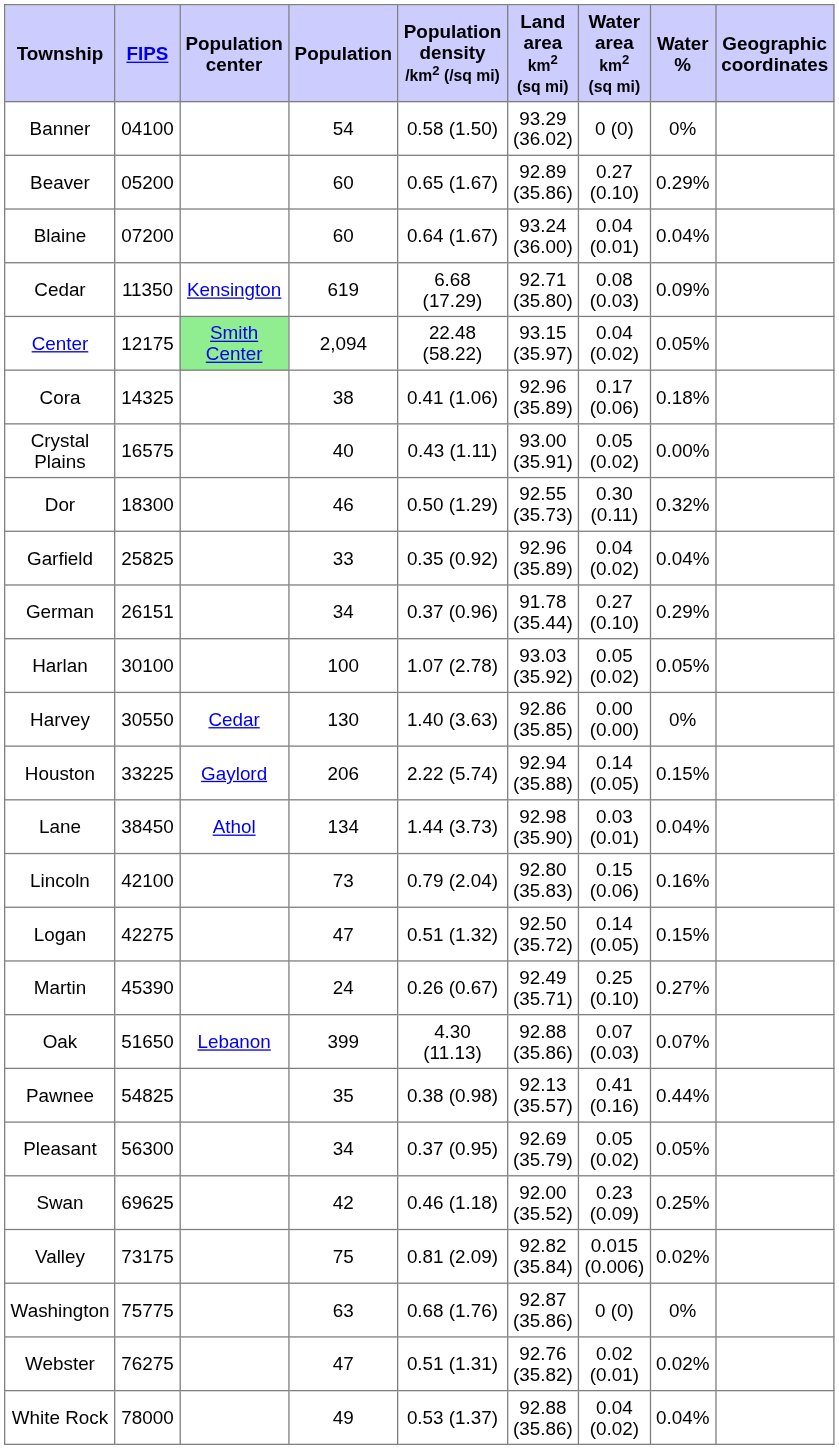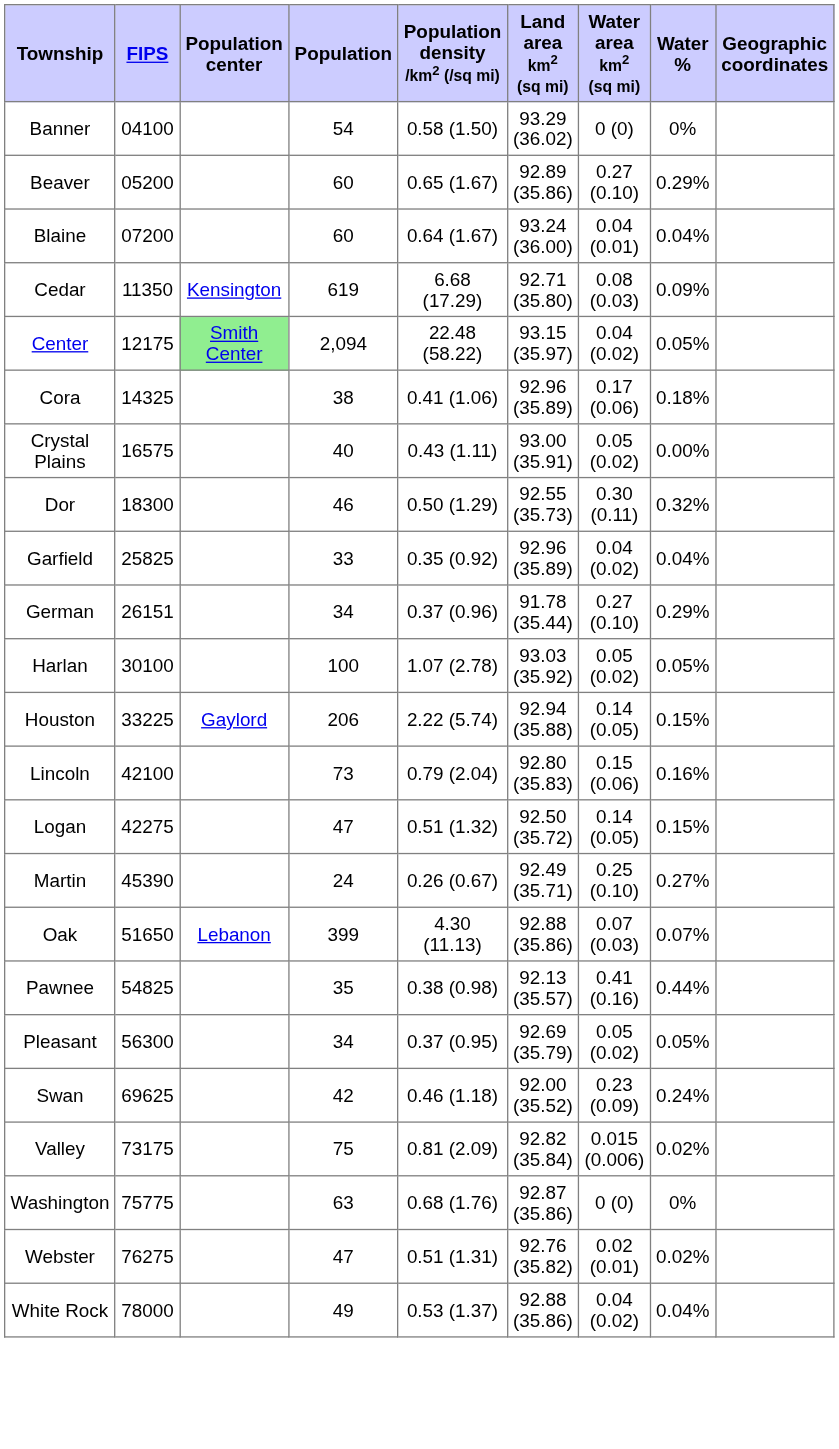 <table class="toccolours" border=1 cellspacing=0 cellpadding=4 style="text-align:center; border-collapse:collapse; font-size:90%;">
 <tr style="background:#ccccff">
 <th>Township</th>
 <th><a href='#'>FIPS</a></th>
 <th>Population<br>center</th>
 <th>Population</th>
 <th>Population<br>density<br><small>/km<sup>2</sup> (/sq mi)</small></th>
 <th>Land area<br><small>km<sup>2</sup> (sq mi)</small></th>
 <th>Water area<br><small>km<sup>2</sup> (sq mi)</small></th>
 <th>Water %</th>
 <th>Geographic coordinates</th>
 </tr>
 <tr>
 <td>Banner</td>
 <td>04100</td>
 <td></td>
 <td>54</td>
 <td>0.58 (1.50)</td>
 <td>93.29 (36.02)</td>
 <td>0 (0)</td>
 <td>0%</td>
 <td></td>
 </tr>
 <tr>
 <td>Beaver</td>
 <td>05200</td>
 <td></td>
 <td>60</td>
 <td>0.65 (1.67)</td>
 <td>92.89 (35.86)</td>
 <td>0.27 (0.10)</td>
 <td>0.29%</td>
 <td></td>
 </tr>
 <tr>
 <td>Blaine</td>
 <td>07200</td>
 <td></td>
 <td>60</td>
 <td>0.64 (1.67)</td>
 <td>93.24 (36.00)</td>
 <td>0.04 (0.01)</td>
 <td>0.04%</td>
 <td></td>
 </tr>
 <tr>
 <td>Cedar</td>
 <td>11350</td>
 <td><a href='#'>Kensington</a></td>
 <td>619</td>
 <td>6.68 (17.29)</td>
 <td>92.71 (35.80)</td>
 <td>0.08 (0.03)</td>
 <td>0.09%</td>
 <td></td>
 </tr>
 <tr>
 <td><a href='#'>Center</a></td>
 <td>12175</td>
 <td style="background: lightgreen;"><a href='#'>Smith Center</a></td>
 <td>2,094</td>
 <td>22.48 (58.22)</td>
 <td>93.15 (35.97)</td>
 <td>0.04 (0.02)</td>
 <td>0.05%</td>
 <td></td>
 </tr>
 <tr>
 <td>Cora</td>
 <td>14325</td>
 <td></td>
 <td>38</td>
 <td>0.41 (1.06)</td>
 <td>92.96 (35.89)</td>
 <td>0.17 (0.06)</td>
 <td>0.18%</td>
 <td></td>
 </tr>
 <tr>
 <td>Crystal Plains</td>
 <td>16575</td>
 <td></td>
 <td>40</td>
 <td>0.43 (1.11)</td>
 <td>93.00 (35.91)</td>
 <td>0.05 (0.02)</td>
 <td>0.00%</td>
 <td></td>
 </tr>
 <tr>
 <td>Dor</td>
 <td>18300</td>
 <td></td>
 <td>46</td>
 <td>0.50 (1.29)</td>
 <td>92.55 (35.73)</td>
 <td>0.30 (0.11)</td>
 <td>0.32%</td>
 <td></td>
 </tr>
 <tr>
 <td>Garfield</td>
 <td>25825</td>
 <td></td>
 <td>33</td>
 <td>0.35 (0.92)</td>
 <td>92.96 (35.89)</td>
 <td>0.04 (0.02)</td>
 <td>0.04%</td>
 <td></td>
 </tr>
 <tr>
 <td>German</td>
 <td>26151</td>
 <td></td>
 <td>34</td>
 <td>0.37 (0.96)</td>
 <td>91.78 (35.44)</td>
 <td>0.27 (0.10)</td>
 <td>0.29%</td>
 <td></td>
 </tr>
 <tr>
 <td>Harlan</td>
 <td>30100</td>
 <td></td>
 <td>100</td>
 <td>1.07 (2.78)</td>
 <td>93.03 (35.92)</td>
 <td>0.05 (0.02)</td>
 <td>0.05%</td>
 <td></td>
 </tr>
 <tr>
-<td>Harvey</td>
-<td>30550</td>
-<td><a href='#'>Cedar</a></td>
-<td>130</td>
-<td>1.40 (3.63)</td>
-<td>92.86 (35.85)</td>
-<td>0.00 (0.00)</td>
-<td>0%</td>
-<td></td>
-</tr>
-<tr>
 <td>Houston</td>
 <td>33225</td>
 <td><a href='#'>Gaylord</a></td>
 <td>206</td>
 <td>2.22 (5.74)</td>
 <td>92.94 (35.88)</td>
 <td>0.14 (0.05)</td>
 <td>0.15%</td>
-<td></td>
-</tr>
-<tr>
-<td>Lane</td>
-<td>38450</td>
-<td><a href='#'>Athol</a></td>
-<td>134</td>
-<td>1.44 (3.73)</td>
-<td>92.98 (35.90)</td>
-<td>0.03 (0.01)</td>
-<td>0.04%</td>
 <td></td>
 </tr>
 <tr>
 <td>Lincoln</td>
 <td>42100</td>
 <td></td>
 <td>73</td>
 <td>0.79 (2.04)</td>
 <td>92.80 (35.83)</td>
 <td>0.15 (0.06)</td>
 <td>0.16%</td>
 <td></td>
 </tr>
 <tr>
 <td>Logan</td>
 <td>42275</td>
 <td></td>
 <td>47</td>
 <td>0.51 (1.32)</td>
 <td>92.50 (35.72)</td>
 <td>0.14 (0.05)</td>
 <td>0.15%</td>
 <td></td>
 </tr>
 <tr>
 <td>Martin</td>
 <td>45390</td>
 <td></td>
 <td>24</td>
 <td>0.26 (0.67)</td>
 <td>92.49 (35.71)</td>
 <td>0.25 (0.10)</td>
 <td>0.27%</td>
 <td></td>
 </tr>
 <tr>
 <td>Oak</td>
 <td>51650</td>
 <td><a href='#'>Lebanon</a></td>
 <td>399</td>
 <td>4.30 (11.13)</td>
 <td>92.88 (35.86)</td>
 <td>0.07 (0.03)</td>
 <td>0.07%</td>
 <td></td>
 </tr>
 <tr>
 <td>Pawnee</td>
 <td>54825</td>
 <td></td>
 <td>35</td>
 <td>0.38 (0.98)</td>
 <td>92.13 (35.57)</td>
 <td>0.41 (0.16)</td>
 <td>0.44%</td>
 <td></td>
 </tr>
 <tr>
 <td>Pleasant</td>
 <td>56300</td>
 <td></td>
 <td>34</td>
 <td>0.37 (0.95)</td>
 <td>92.69 (35.79)</td>
 <td>0.05 (0.02)</td>
 <td>0.05%</td>
 <td></td>
 </tr>
 <tr>
 <td>Swan</td>
 <td>69625</td>
 <td></td>
 <td>42</td>
 <td>0.46 (1.18)</td>
 <td>92.00 (35.52)</td>
 <td>0.23 (0.09)</td>
-<td>0.25%</td>
+<td>0.24%</td>
 <td></td>
 </tr>
 <tr>
 <td>Valley</td>
 <td>73175</td>
 <td></td>
 <td>75</td>
 <td>0.81 (2.09)</td>
 <td>92.82 (35.84)</td>
 <td>0.015 (0.006)</td>
 <td>0.02%</td>
 <td></td>
 </tr>
 <tr>
 <td>Washington</td>
 <td>75775</td>
 <td></td>
 <td>63</td>
 <td>0.68 (1.76)</td>
 <td>92.87 (35.86)</td>
 <td>0 (0)</td>
 <td>0%</td>
 <td></td>
 </tr>
 <tr>
 <td>Webster</td>
 <td>76275</td>
 <td></td>
 <td>47</td>
 <td>0.51 (1.31)</td>
 <td>92.76 (35.82)</td>
 <td>0.02 (0.01)</td>
 <td>0.02%</td>
 <td></td>
 </tr>
 <tr>
 <td>White Rock</td>
 <td>78000</td>
 <td></td>
 <td>49</td>
 <td>0.53 (1.37)</td>
 <td>92.88 (35.86)</td>
 <td>0.04 (0.02)</td>
 <td>0.04%</td>
 <td></td>
 </tr>
 </table>
